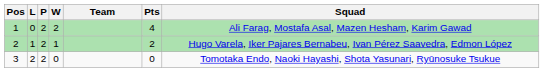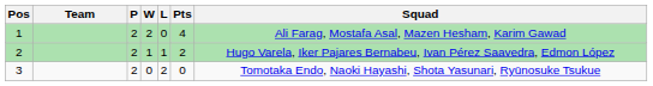 <table class="wikitable" style="font-size: 100%">
 <tr>
 <th width=20>Pos</th>
-<th width=10>L</th>
+<th width=120>Team</th>
 <th width=10>P</th>
 <th width=10>W</th>
-<th width=120>Team</th>
+<th width=10>L</th>
 <th width=20>Pts</th>
 <th width=600>Squad</th>
 </tr>
 <tr align=center style="background:#ACE1AF;">
 <td>1</td>
-<td>0</td>
+<td align="left"></td>
 <td>2</td>
 <td>2</td>
-<td align="left"></td>
+<td>0</td>
 <td>4</td>
 <td><a href='#'>Ali Farag</a>, <a href='#'>Mostafa Asal</a>, <a href='#'>Mazen Hesham</a>, <a href='#'>Karim Gawad</a></td>
 </tr>
 <tr align=center style="background:#ACE1AF;">
 <td>2</td>
-<td>1</td>
+<td align="left"></td>
 <td>2</td>
 <td>1</td>
-<td align="left"></td>
+<td>1</td>
 <td>2</td>
 <td><a href='#'>Hugo Varela</a>, <a href='#'>Iker Pajares Bernabeu</a>, <a href='#'>Ivan Pérez Saavedra</a>, <a href='#'>Edmon López</a></td>
 </tr>
 <tr align=center>
 <td>3</td>
-<td>2</td>
+<td align="left"></td>
 <td>2</td>
 <td>0</td>
-<td align="left"></td>
+<td>2</td>
 <td>0</td>
 <td><a href='#'>Tomotaka Endo</a>, <a href='#'>Naoki Hayashi</a>, <a href='#'>Shota Yasunari</a>, <a href='#'>Ryūnosuke Tsukue</a></td>
 </tr>
 </table>
